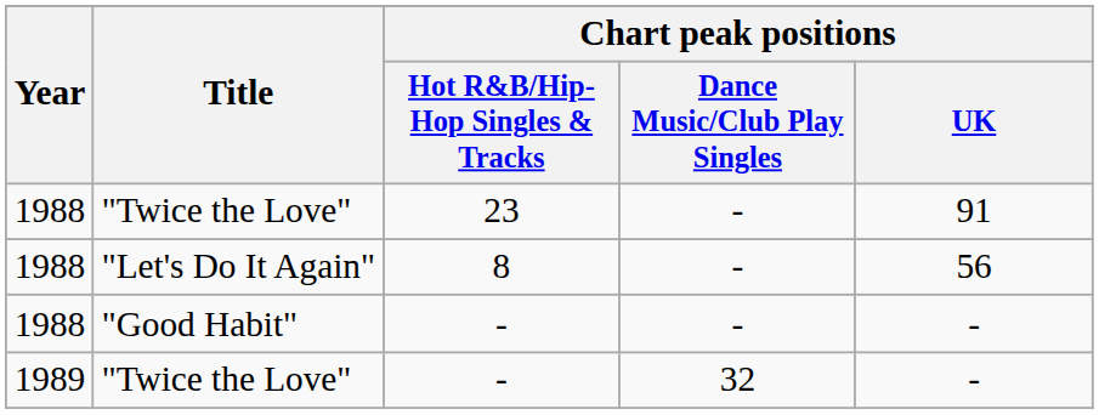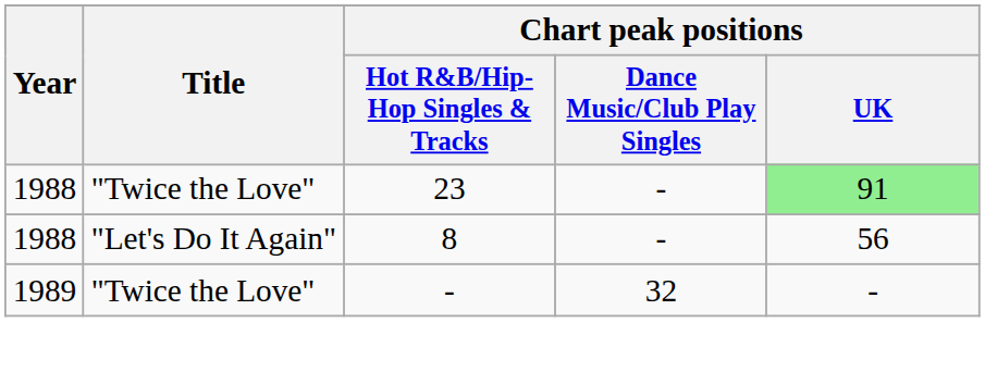 <table class="wikitable"  style="text-align:center;">
 <tr>
 </tr>
 <tr>
 <th rowspan=2>Year</th>
 <th rowspan=2>Title</th>
 <th colspan=3>Chart peak positions</th>
 </tr>
 <tr style="font-size:smaller;">
 <th width=100><a href='#'>Hot R&B/Hip-Hop Singles & Tracks</a><br></th>
 <th width=100><a href='#'>Dance Music/Club Play Singles</a><br></th>
 <th width=100><a href='#'>UK</a></th>
 </tr>
 <tr>
 <td>1988</td>
 <td align=left>"Twice the Love"</td>
 <td>23</td>
 <td>-</td>
-<td>91</td>
+<td style="background: lightgreen;">91</td>
 </tr>
 <tr>
 <td>1988</td>
 <td align=left>"Let's Do It Again"</td>
 <td>8</td>
 <td>-</td>
 <td>56</td>
 </tr>
 <tr>
-<td>1988</td>
-<td align=left>"Good Habit"</td>
-<td>-</td>
-<td>-</td>
-<td>-</td>
-</tr>
-<tr>
 <td>1989</td>
 <td align=left>"Twice the Love"</td>
 <td>-</td>
 <td>32</td>
 <td>-</td>
 </tr>
 </table>
